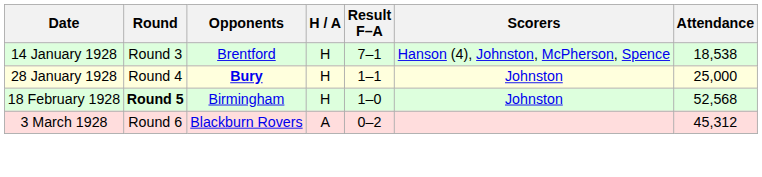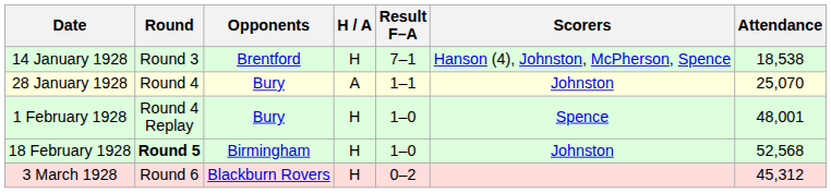 <table class="wikitable" style="text-align:center">
 <tr>
 <th>Date</th>
 <th>Round</th>
 <th>Opponents</th>
 <th>H / A</th>
 <th>Result<br>F–A</th>
 <th>Scorers</th>
 <th>Attendance</th>
 </tr>
 <tr bgcolor="#ddffdd">
 <td>14 January 1928</td>
 <td>Round 3</td>
 <td><a href='#'>Brentford</a></td>
 <td>H</td>
 <td>7–1</td>
 <td><a href='#'>Hanson</a> (4), <a href='#'>Johnston</a>, <a href='#'>McPherson</a>, <a href='#'>Spence</a></td>
 <td>18,538</td>
 </tr>
 <tr bgcolor="#ffffdd">
 <td>28 January 1928</td>
 <td>Round 4</td>
-<td><strong><a href='#'>Bury</a></strong></td>
-<td>H</td>
+<td><a href='#'>Bury</a></td>
+<td>A</td>
 <td>1–1</td>
 <td><a href='#'>Johnston</a></td>
-<td>25,000</td>
+<td>25,070</td>
+</tr>
+<tr bgcolor="#ddffdd">
+<td>1 February 1928</td>
+<td>Round 4<br>Replay</td>
+<td><a href='#'>Bury</a></td>
+<td>H</td>
+<td>1–0</td>
+<td><a href='#'>Spence</a></td>
+<td>48,001</td>
 </tr>
 <tr bgcolor="#ddffdd">
 <td>18 February 1928</td>
 <td><strong>Round 5</strong></td>
 <td><a href='#'>Birmingham</a></td>
 <td>H</td>
 <td>1–0</td>
 <td><a href='#'>Johnston</a></td>
 <td>52,568</td>
 </tr>
 <tr bgcolor="#ffdddd">
 <td>3 March 1928</td>
 <td>Round 6</td>
 <td><a href='#'>Blackburn Rovers</a></td>
-<td>A</td>
+<td>H</td>
 <td>0–2</td>
 <td></td>
 <td>45,312</td>
 </tr>
 </table>
